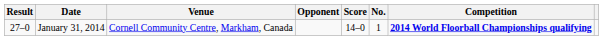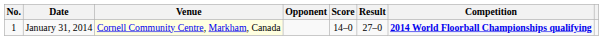 <table class="wikitable sortable">
 <tr>
-<th scope="col">Result</th>
+<th scope="col">No.</th>
 <th scope="col">Date</th>
 <th scope="col">Venue</th>
 <th scope="col">Opponent</th>
 <th scope="col">Score</th>
-<th scope="col">No.</th>
+<th scope="col">Result</th>
 <th scope="col">Competition</th>
 <th class="unsortable" scope="col"></th>
 </tr>
 <tr>
-<td align="center">27–0</td>
+<td align="center">1</td>
 <td>January 31, 2014</td>
-<td><a href='#'>Cornell Community Centre</a>, <a href='#'>Markham</a>, Canada</td>
+<td style="background: lightyellow;"><a href='#'>Cornell Community Centre</a>, <a href='#'>Markham</a>, Canada</td>
 <td></td>
 <td align="center">14–0</td>
-<td align="center">1</td>
+<td align="center">27–0</td>
 <td><strong><a href='#'>2014 World Floorball Championships qualifying</a></strong></td>
 <td></td>
 </tr>
 </table>
